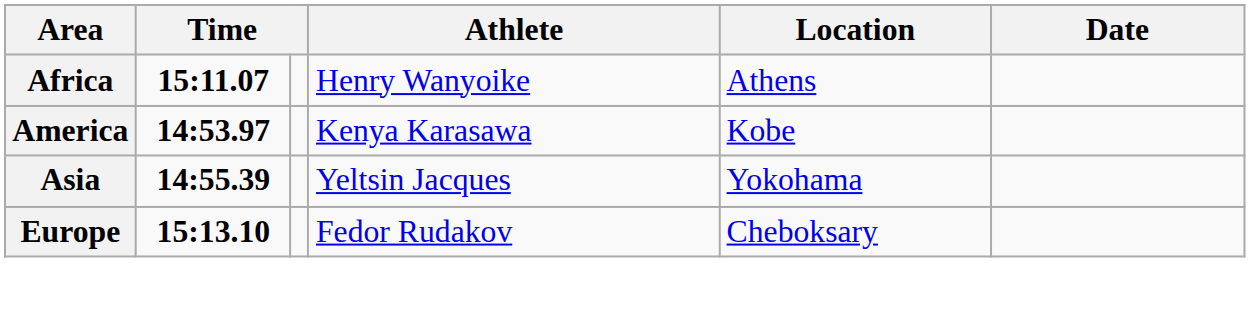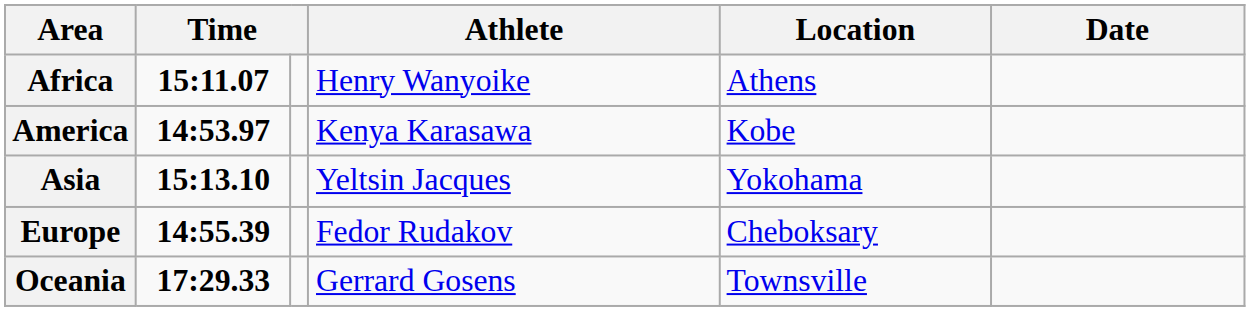 <table class="wikitable">
 <tr>
 <th width="45">Area</th>
 <th width="80" colspan="2">Time</th>
 <th width="200">Athlete</th>
 <th width="130">Location</th>
 <th width="120">Date</th>
 </tr>
 <tr>
 <th>Africa</th>
 <td align="center"><strong>15:11.07</strong></td>
 <td align="center"><strong></strong></td>
 <td> <a href='#'>Henry Wanyoike</a></td>
 <td> <a href='#'>Athens</a></td>
 <td align="right"></td>
 </tr>
 <tr>
 <th>America</th>
 <td align="center"><strong>14:53.97</strong></td>
 <td align="center"><strong></strong></td>
 <td> <a href='#'>Kenya Karasawa</a></td>
 <td> <a href='#'>Kobe</a></td>
 <td align="right"></td>
 </tr>
 <tr>
 <th>Asia</th>
-<td align="center"><strong>14:55.39</strong></td>
+<td align="center"><strong>15:13.10</strong></td>
 <td align="center"></td>
 <td> <a href='#'>Yeltsin Jacques</a></td>
 <td> <a href='#'>Yokohama</a></td>
 <td align="right"></td>
 </tr>
 <tr>
 <th>Europe</th>
-<td align="center"><strong>15:13.10</strong></td>
+<td align="center"><strong>14:55.39</strong></td>
 <td align="center"></td>
 <td> <a href='#'>Fedor Rudakov</a></td>
 <td> <a href='#'>Cheboksary</a></td>
 <td align="right"></td>
 </tr>
+<tr>
+<th>Oceania</th>
+<td align="center"><strong>17:29.33</strong></td>
+<td align="center"></td>
+<td> <a href='#'>Gerrard Gosens</a></td>
+<td> <a href='#'>Townsville</a></td>
+<td align="right"></td>
+</tr>
 </table>
